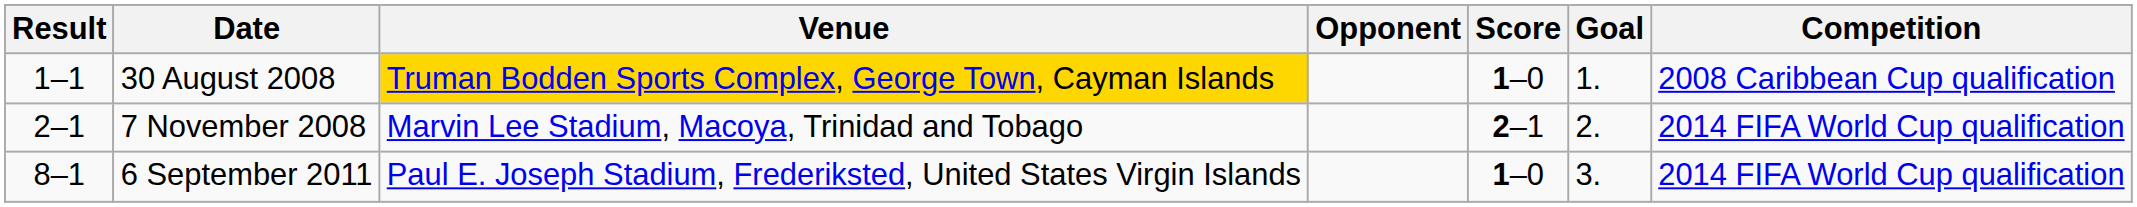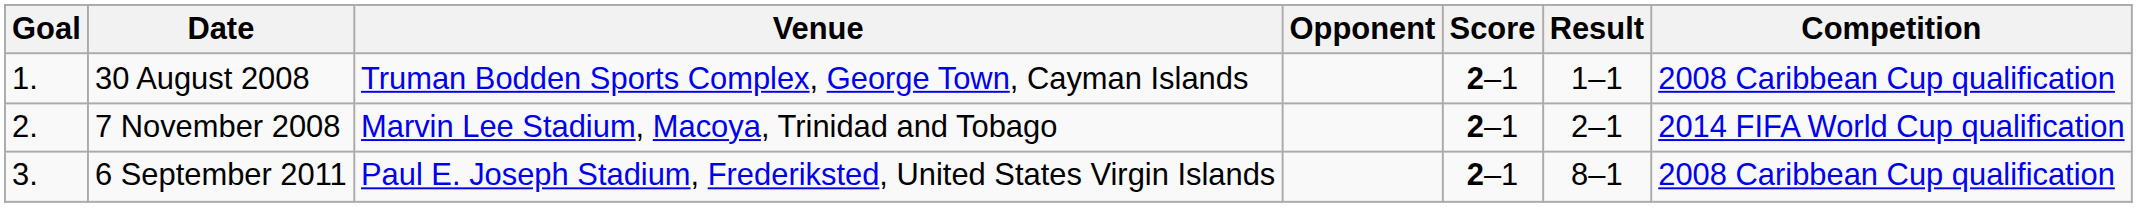 <table class="wikitable plainrowheaders sortable">
 <tr>
-<th>Result</th>
+<th>Goal</th>
 <th>Date</th>
 <th>Venue</th>
 <th>Opponent</th>
 <th>Score</th>
-<th>Goal</th>
+<th>Result</th>
 <th>Competition</th>
 </tr>
 <tr>
+<td>1.</td>
+<td>30 August 2008</td>
+<td><a href='#'>Truman Bodden Sports Complex</a>, <a href='#'>George Town</a>, Cayman Islands</td>
+<td></td>
+<td align=center><strong>2</strong>–1</td>
 <td align=center>1–1</td>
-<td>30 August 2008</td>
-<td style="background: gold;"><a href='#'>Truman Bodden Sports Complex</a>, <a href='#'>George Town</a>, Cayman Islands</td>
-<td></td>
-<td align=center><strong>1</strong>–0</td>
-<td>1.</td>
 <td><a href='#'>2008 Caribbean Cup qualification</a></td>
 </tr>
 <tr>
-<td align=center>2–1</td>
+<td>2.</td>
 <td>7 November 2008</td>
 <td><a href='#'>Marvin Lee Stadium</a>, <a href='#'>Macoya</a>, Trinidad and Tobago</td>
 <td></td>
 <td align=center><strong>2</strong>–1</td>
-<td>2.</td>
+<td align=center>2–1</td>
 <td><a href='#'>2014 FIFA World Cup qualification</a></td>
 </tr>
 <tr>
-<td align=center>8–1</td>
+<td>3.</td>
 <td>6 September 2011</td>
 <td><a href='#'>Paul E. Joseph Stadium</a>, <a href='#'>Frederiksted</a>, United States Virgin Islands</td>
 <td></td>
-<td align=center><strong>1</strong>–0</td>
-<td>3.</td>
-<td><a href='#'>2014 FIFA World Cup qualification</a></td>
+<td align=center><strong>2</strong>–1</td>
+<td align=center>8–1</td>
+<td><a href='#'>2008 Caribbean Cup qualification</a></td>
 </tr>
 </table>
